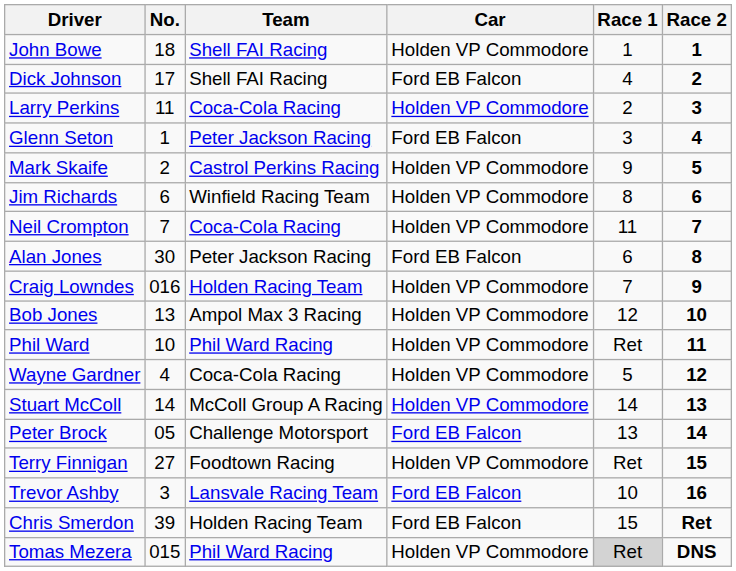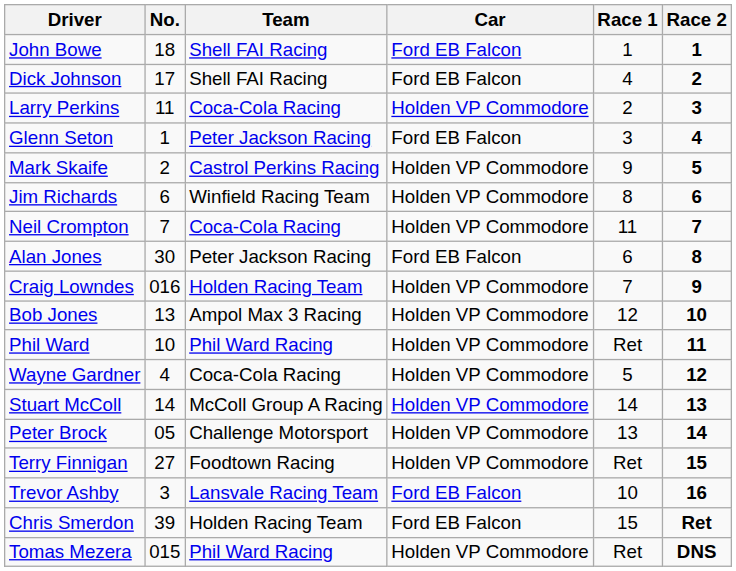 <table class="wikitable" style="font-size: 90%">
 <tr>
 <th>Driver</th>
 <th>No.</th>
 <th>Team</th>
 <th>Car</th>
 <th>Race 1</th>
 <th>Race 2</th>
 </tr>
 <tr>
 <td> <a href='#'>John Bowe</a></td>
 <td align="center">18</td>
 <td><a href='#'>Shell FAI Racing</a></td>
-<td>Holden VP Commodore</td>
+<td><a href='#'>Ford EB Falcon</a></td>
 <td align="center">1</td>
 <td align="center"><strong>1</strong></td>
 </tr>
 <tr>
 <td> <a href='#'>Dick Johnson</a></td>
 <td align="center">17</td>
 <td>Shell FAI Racing</td>
 <td>Ford EB Falcon</td>
 <td align="center">4</td>
 <td align="center"><strong>2</strong></td>
 </tr>
 <tr>
 <td> <a href='#'>Larry Perkins</a></td>
 <td align="center">11</td>
 <td><a href='#'>Coca-Cola Racing</a></td>
 <td><a href='#'>Holden VP Commodore</a></td>
 <td align="center">2</td>
 <td align="center"><strong>3</strong></td>
 </tr>
 <tr>
 <td> <a href='#'>Glenn Seton</a></td>
 <td align="center">1</td>
 <td><a href='#'>Peter Jackson Racing</a></td>
 <td>Ford EB Falcon</td>
 <td align="center">3</td>
 <td align="center"><strong>4</strong></td>
 </tr>
 <tr>
 <td> <a href='#'>Mark Skaife</a></td>
 <td align="center">2</td>
 <td><a href='#'>Castrol Perkins Racing</a></td>
 <td>Holden VP Commodore</td>
 <td align="center">9</td>
 <td align="center"><strong>5</strong></td>
 </tr>
 <tr>
 <td> <a href='#'>Jim Richards</a></td>
 <td align="center">6</td>
 <td>Winfield Racing Team</td>
 <td>Holden VP Commodore</td>
 <td align="center">8</td>
 <td align="center"><strong>6</strong></td>
 </tr>
 <tr>
 <td> <a href='#'>Neil Crompton</a></td>
 <td align="center">7</td>
 <td><a href='#'>Coca-Cola Racing</a></td>
 <td>Holden VP Commodore</td>
 <td align="center">11</td>
 <td align="center"><strong>7</strong></td>
 </tr>
 <tr>
 <td> <a href='#'>Alan Jones</a></td>
 <td align="center">30</td>
 <td>Peter Jackson Racing</td>
 <td>Ford EB Falcon</td>
 <td align="center">6</td>
 <td align="center"><strong>8</strong></td>
 </tr>
 <tr>
 <td> <a href='#'>Craig Lowndes</a></td>
 <td align="center">016</td>
 <td><a href='#'>Holden Racing Team</a></td>
 <td>Holden VP Commodore</td>
 <td align="center">7</td>
 <td align="center"><strong>9</strong></td>
 </tr>
 <tr>
 <td> <a href='#'>Bob Jones</a></td>
 <td align="center">13</td>
 <td>Ampol Max 3 Racing</td>
 <td>Holden VP Commodore</td>
 <td align="center">12</td>
 <td align="center"><strong>10</strong></td>
 </tr>
 <tr>
 <td> <a href='#'>Phil Ward</a></td>
 <td align="center">10</td>
 <td><a href='#'>Phil Ward Racing</a></td>
 <td>Holden VP Commodore</td>
 <td align="center">Ret</td>
 <td align="center"><strong>11</strong></td>
 </tr>
 <tr>
 <td> <a href='#'>Wayne Gardner</a></td>
 <td align="center">4</td>
 <td>Coca-Cola Racing</td>
 <td>Holden VP Commodore</td>
 <td align="center">5</td>
 <td align="center"><strong>12</strong></td>
 </tr>
 <tr>
 <td> <a href='#'>Stuart McColl</a></td>
 <td align="center">14</td>
 <td>McColl Group A Racing</td>
 <td><a href='#'>Holden VP Commodore</a></td>
 <td align="center">14</td>
 <td align="center"><strong>13</strong></td>
 </tr>
 <tr>
 <td> <a href='#'>Peter Brock</a></td>
 <td align="center">05</td>
 <td>Challenge Motorsport</td>
-<td><a href='#'>Ford EB Falcon</a></td>
+<td>Holden VP Commodore</td>
 <td align="center">13</td>
 <td align="center"><strong>14</strong></td>
 </tr>
 <tr>
 <td> <a href='#'>Terry Finnigan</a></td>
 <td align="center">27</td>
 <td>Foodtown Racing</td>
 <td>Holden VP Commodore</td>
 <td align="center">Ret</td>
 <td align="center"><strong>15</strong></td>
 </tr>
 <tr>
 <td> <a href='#'>Trevor Ashby</a></td>
 <td align="center">3</td>
 <td><a href='#'>Lansvale Racing Team</a></td>
 <td><a href='#'>Ford EB Falcon</a></td>
 <td align="center">10</td>
 <td align="center"><strong>16</strong></td>
 </tr>
 <tr>
 <td> <a href='#'>Chris Smerdon</a></td>
 <td align="center">39</td>
 <td>Holden Racing Team</td>
 <td>Ford EB Falcon</td>
 <td align="center">15</td>
 <td align="center"><strong>Ret</strong></td>
 </tr>
 <tr>
 <td> <a href='#'>Tomas Mezera</a></td>
 <td align="center">015</td>
 <td><a href='#'>Phil Ward Racing</a></td>
 <td>Holden VP Commodore</td>
-<td align="center" style="background: lightgrey;">Ret</td>
+<td align="center">Ret</td>
 <td align="center"><strong>DNS</strong></td>
 </tr>
 </table>
